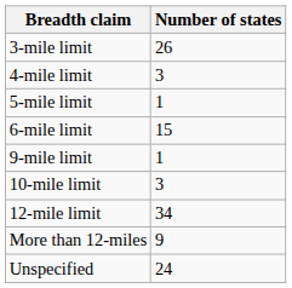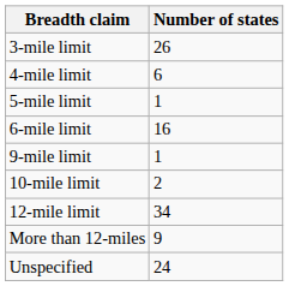 <table class="wikitable" align="right" style="margin-left:10px">
 <tr>
 <th>Breadth claim</th>
 <th>Number of states</th>
 </tr>
 <tr>
 <td>3-mile limit</td>
 <td>26</td>
 </tr>
 <tr>
 <td>4-mile limit</td>
-<td>3</td>
+<td>6</td>
 </tr>
 <tr>
 <td>5-mile limit</td>
 <td>1</td>
 </tr>
 <tr>
 <td>6-mile limit</td>
-<td>15</td>
+<td>16</td>
 </tr>
 <tr>
 <td>9-mile limit</td>
 <td>1</td>
 </tr>
 <tr>
 <td>10-mile limit</td>
-<td>3</td>
+<td>2</td>
 </tr>
 <tr>
 <td>12-mile limit</td>
 <td>34</td>
 </tr>
 <tr>
 <td>More than 12-miles</td>
 <td>9</td>
 </tr>
 <tr>
 <td>Unspecified</td>
 <td>24</td>
 </tr>
 </table>
